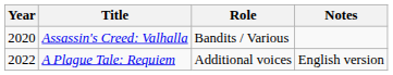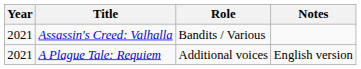 <table class="wikitable">
 <tr>
 <th>Year</th>
 <th>Title</th>
 <th>Role</th>
 <th>Notes</th>
 </tr>
 <tr>
-<td>2020</td>
+<td>2021</td>
 <td><em><a href='#'>Assassin's Creed: Valhalla</a></em></td>
 <td>Bandits / Various</td>
 <td></td>
 </tr>
 <tr>
-<td>2022</td>
+<td>2021</td>
 <td><em><a href='#'>A Plague Tale: Requiem</a></em></td>
 <td>Additional voices</td>
 <td>English version</td>
 </tr>
 </table>
